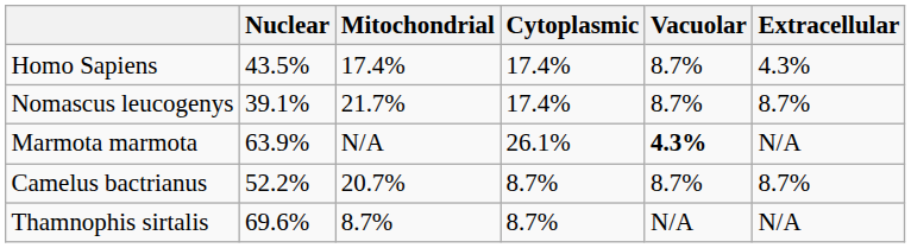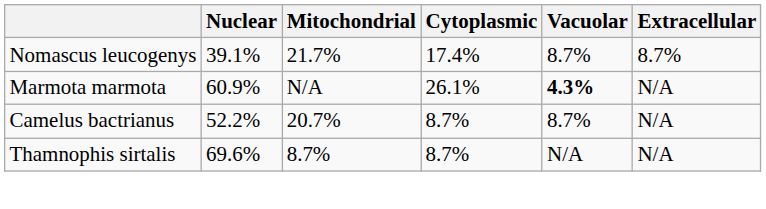 <table class="wikitable">
 <tr>
 <th></th>
 <th>Nuclear</th>
 <th>Mitochondrial</th>
 <th>Cytoplasmic</th>
 <th>Vacuolar</th>
 <th>Extracellular</th>
-</tr>
-<tr>
-<td>Homo Sapiens</td>
-<td>43.5%</td>
-<td>17.4%</td>
-<td>17.4%</td>
-<td>8.7%</td>
-<td>4.3%</td>
 </tr>
 <tr>
 <td>Nomascus leucogenys</td>
 <td>39.1%</td>
 <td>21.7%</td>
 <td>17.4%</td>
 <td>8.7%</td>
 <td>8.7%</td>
 </tr>
 <tr>
 <td>Marmota marmota</td>
-<td>63.9%</td>
+<td>60.9%</td>
 <td>N/A</td>
 <td>26.1%</td>
 <td><strong>4.3%</strong></td>
 <td>N/A</td>
 </tr>
 <tr>
 <td>Camelus bactrianus</td>
 <td>52.2%</td>
 <td>20.7%</td>
 <td>8.7%</td>
 <td>8.7%</td>
-<td>8.7%</td>
+<td>N/A</td>
 </tr>
 <tr>
 <td>Thamnophis sirtalis</td>
 <td>69.6%</td>
 <td>8.7%</td>
 <td>8.7%</td>
 <td>N/A</td>
 <td>N/A</td>
 </tr>
 </table>
